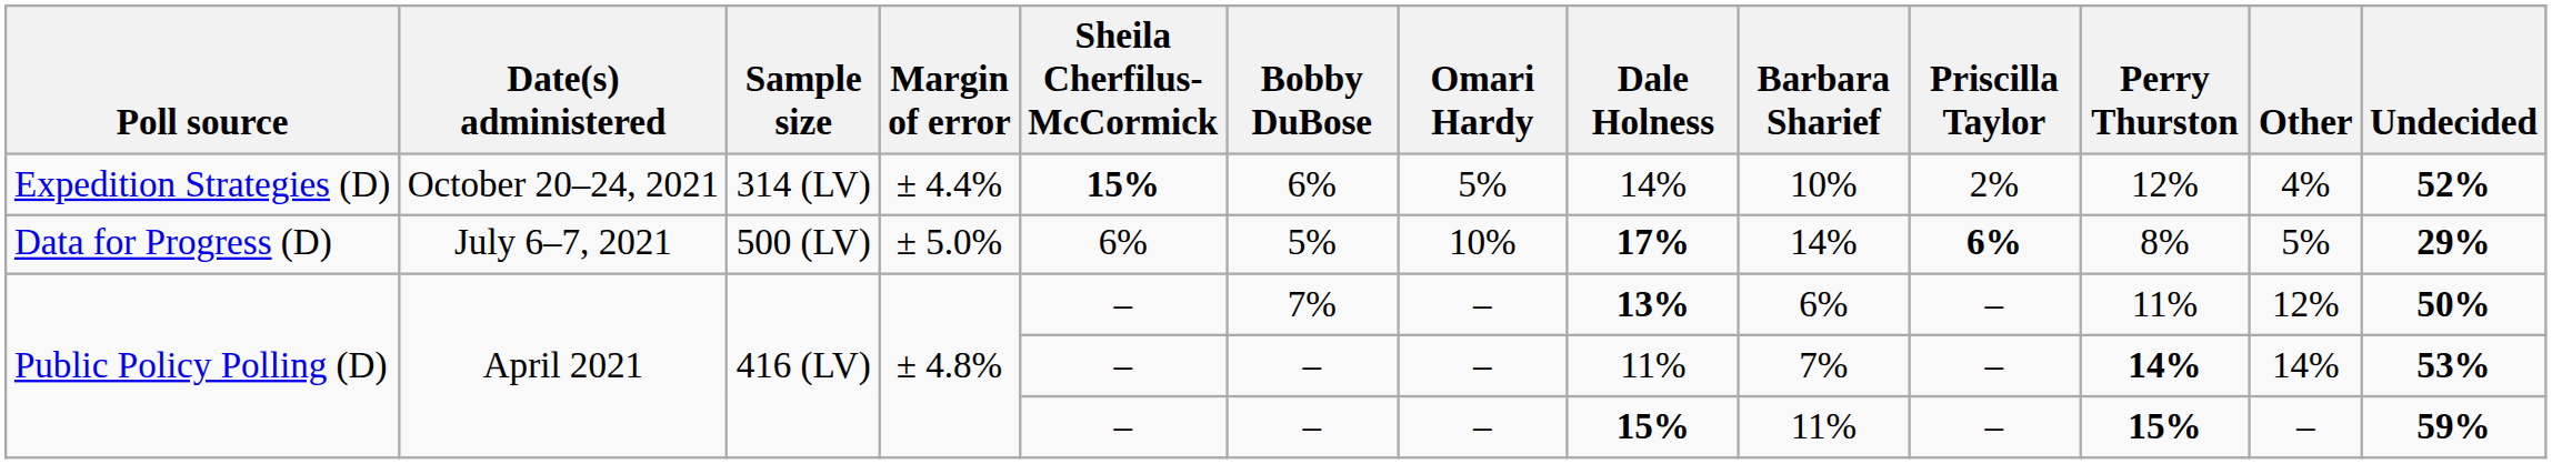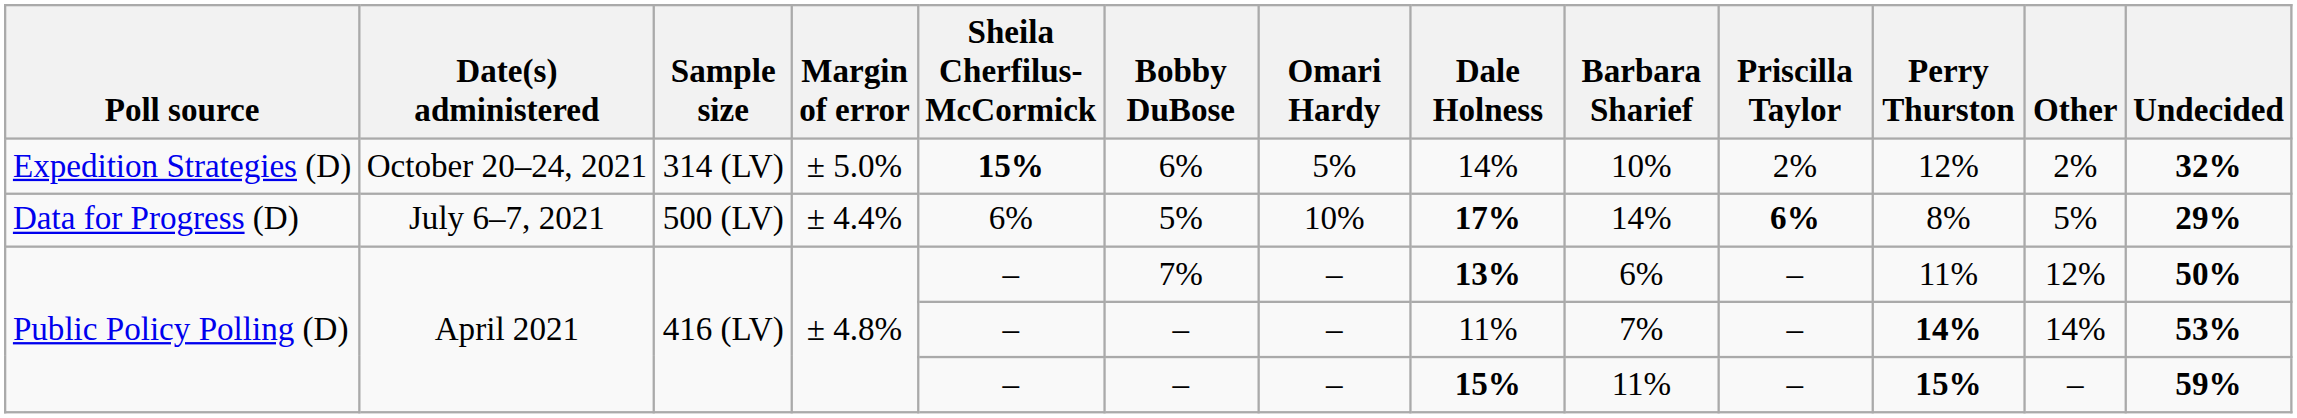 <table class="wikitable" style="font-size:90%;text-align:center;">
 <tr valign=bottom>
 <th>Poll source</th>
 <th>Date(s)<br>administered</th>
 <th>Sample<br>size</th>
 <th>Margin<br>of error</th>
 <th style="width:60px;">Sheila<br>Cherfilus-McCormick</th>
 <th style="width:60px;">Bobby<br>DuBose</th>
 <th style="width:60px;">Omari<br>Hardy</th>
 <th style="width:60px;">Dale<br>Holness</th>
 <th style="width:60px;">Barbara<br>Sharief</th>
 <th style="width:60px;">Priscilla<br>Taylor</th>
 <th style="width:60px;">Perry<br>Thurston</th>
 <th>Other</th>
 <th>Undecided</th>
 </tr>
 <tr>
 <td style="text-align:left;"><a href='#'>Expedition Strategies</a> (D)</td>
 <td>October 20–24, 2021</td>
 <td>314 (LV)</td>
-<td>± 4.4%</td>
+<td>± 5.0%</td>
 <td><strong>15%</strong></td>
 <td>6%</td>
 <td>5%</td>
 <td>14%</td>
 <td>10%</td>
 <td>2%</td>
 <td>12%</td>
-<td>4%</td>
-<td><strong>52%</strong></td>
+<td>2%</td>
+<td><strong>32%</strong></td>
 </tr>
 <tr>
 <td style="text-align:left;"><a href='#'>Data for Progress</a> (D)</td>
 <td>July 6–7, 2021</td>
 <td>500 (LV)</td>
-<td>± 5.0%</td>
+<td>± 4.4%</td>
 <td>6%</td>
 <td>5%</td>
 <td>10%</td>
 <td><strong>17%</strong></td>
 <td>14%</td>
 <td><strong>6%</strong></td>
 <td>8%</td>
 <td>5%</td>
 <td><strong>29%</strong></td>
 </tr>
 <tr>
 <td rowspan=3 style="text-align:left;"><a href='#'>Public Policy Polling</a> (D)</td>
 <td rowspan=3>April 2021</td>
 <td rowspan=3>416 (LV)</td>
 <td rowspan=3>± 4.8%</td>
 <td>–</td>
 <td>7%</td>
 <td>–</td>
 <td><strong>13%</strong></td>
 <td>6%</td>
 <td>–</td>
 <td>11%</td>
 <td>12%</td>
 <td><strong>50%</strong></td>
 </tr>
 <tr>
 <td>–</td>
 <td>–</td>
 <td>–</td>
 <td>11%</td>
 <td>7%</td>
 <td>–</td>
 <td><strong>14%</strong></td>
 <td>14%</td>
 <td><strong>53%</strong></td>
 </tr>
 <tr>
 <td>–</td>
 <td>–</td>
 <td>–</td>
 <td><strong>15%</strong></td>
 <td>11%</td>
 <td>–</td>
 <td><strong>15%</strong></td>
 <td>–</td>
 <td><strong>59%</strong></td>
 </tr>
 </table>
